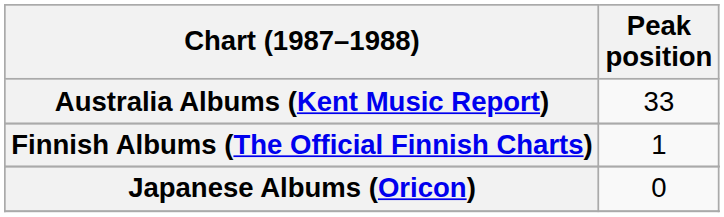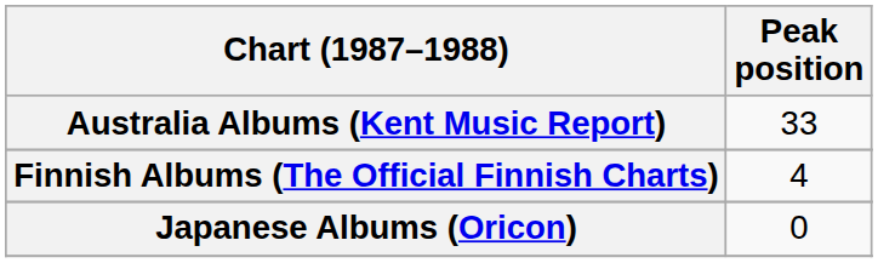 <table class="wikitable sortable plainrowheaders" style="text-align:center">
 <tr>
 <th scope="col">Chart (1987–1988)</th>
 <th scope="col">Peak<br>position</th>
 </tr>
 <tr>
 <th scope="row">Australia Albums (<a href='#'>Kent Music Report</a>)</th>
 <td>33</td>
 </tr>
 <tr>
 </tr>
 <tr>
 </tr>
 <tr>
 <th scope="row">Finnish Albums (<a href='#'>The Official Finnish Charts</a>)</th>
-<td align="center">1</td>
+<td align="center">4</td>
 </tr>
 <tr>
 </tr>
 <tr>
 <th scope="row">Japanese Albums (<a href='#'>Oricon</a>)</th>
 <td align="center">0</td>
 </tr>
 <tr>
 </tr>
 <tr>
 </tr>
 <tr>
 </tr>
 <tr>
 </tr>
 <tr>
 </tr>
 </table>
